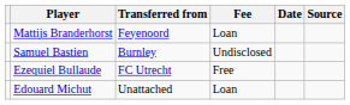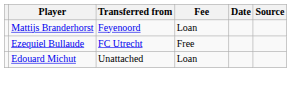 <table class="wikitable plainrowheaders sortable">
 <tr>
 <th></th>
 <th scope="col">Player</th>
 <th>Transferred from</th>
 <th style="width: 80px;">Fee</th>
 <th scope="col">Date</th>
 <th scope="col">Source</th>
 </tr>
 <tr>
 <td align="center"></td>
 <td> <a href='#'>Mattijs Branderhorst</a></td>
 <td> <a href='#'>Feyenoord</a></td>
 <td>Loan</td>
-<td></td>
-<td></td>
-</tr>
-<tr>
-<td align="center"></td>
-<td> <a href='#'>Samuel Bastien</a></td>
-<td> <a href='#'>Burnley</a></td>
-<td>Undisclosed</td>
 <td></td>
 <td></td>
 </tr>
 <tr>
 <td align="center"></td>
 <td> <a href='#'>Ezequiel Bullaude</a></td>
 <td> <a href='#'>FC Utrecht</a></td>
 <td>Free</td>
 <td></td>
 <td></td>
 </tr>
 <tr>
 <td align="center"></td>
 <td> <a href='#'>Edouard Michut</a></td>
 <td>Unattached</td>
 <td>Loan</td>
 <td></td>
 <td></td>
 </tr>
 </table>
